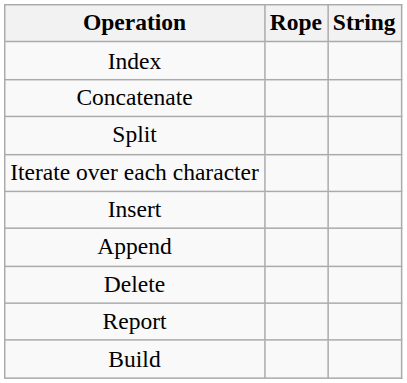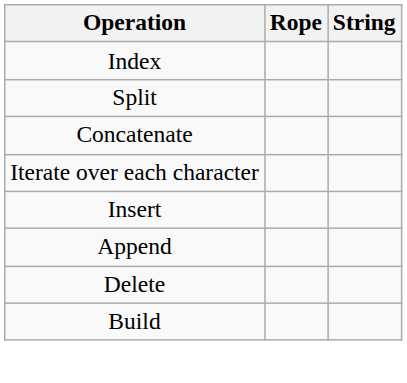 <table class="wikitable floatright">
 <tr>
 <th>Operation</th>
 <th>Rope</th>
 <th>String</th>
 </tr>
 <tr align="center">
 <td>Index</td>
 <td></td>
 <td></td>
 </tr>
 <tr align="center">
-<td>Concatenate</td>
+<td>Split</td>
 <td></td>
 <td></td>
 </tr>
 <tr align="center">
-<td>Split</td>
+<td>Concatenate</td>
 <td></td>
 <td></td>
 </tr>
 <tr align="center">
 <td>Iterate over each character</td>
 <td></td>
 <td></td>
 </tr>
 <tr align="center">
 <td>Insert</td>
 <td></td>
 <td></td>
 </tr>
 <tr align="center">
 <td>Append</td>
 <td></td>
 <td></td>
 </tr>
 <tr align="center">
 <td>Delete</td>
 <td></td>
 <td></td>
 </tr>
 <tr align="center">
-<td>Report</td>
-<td></td>
-<td></td>
-</tr>
-<tr align="center">
 <td>Build</td>
 <td></td>
 <td></td>
 </tr>
 </table>
